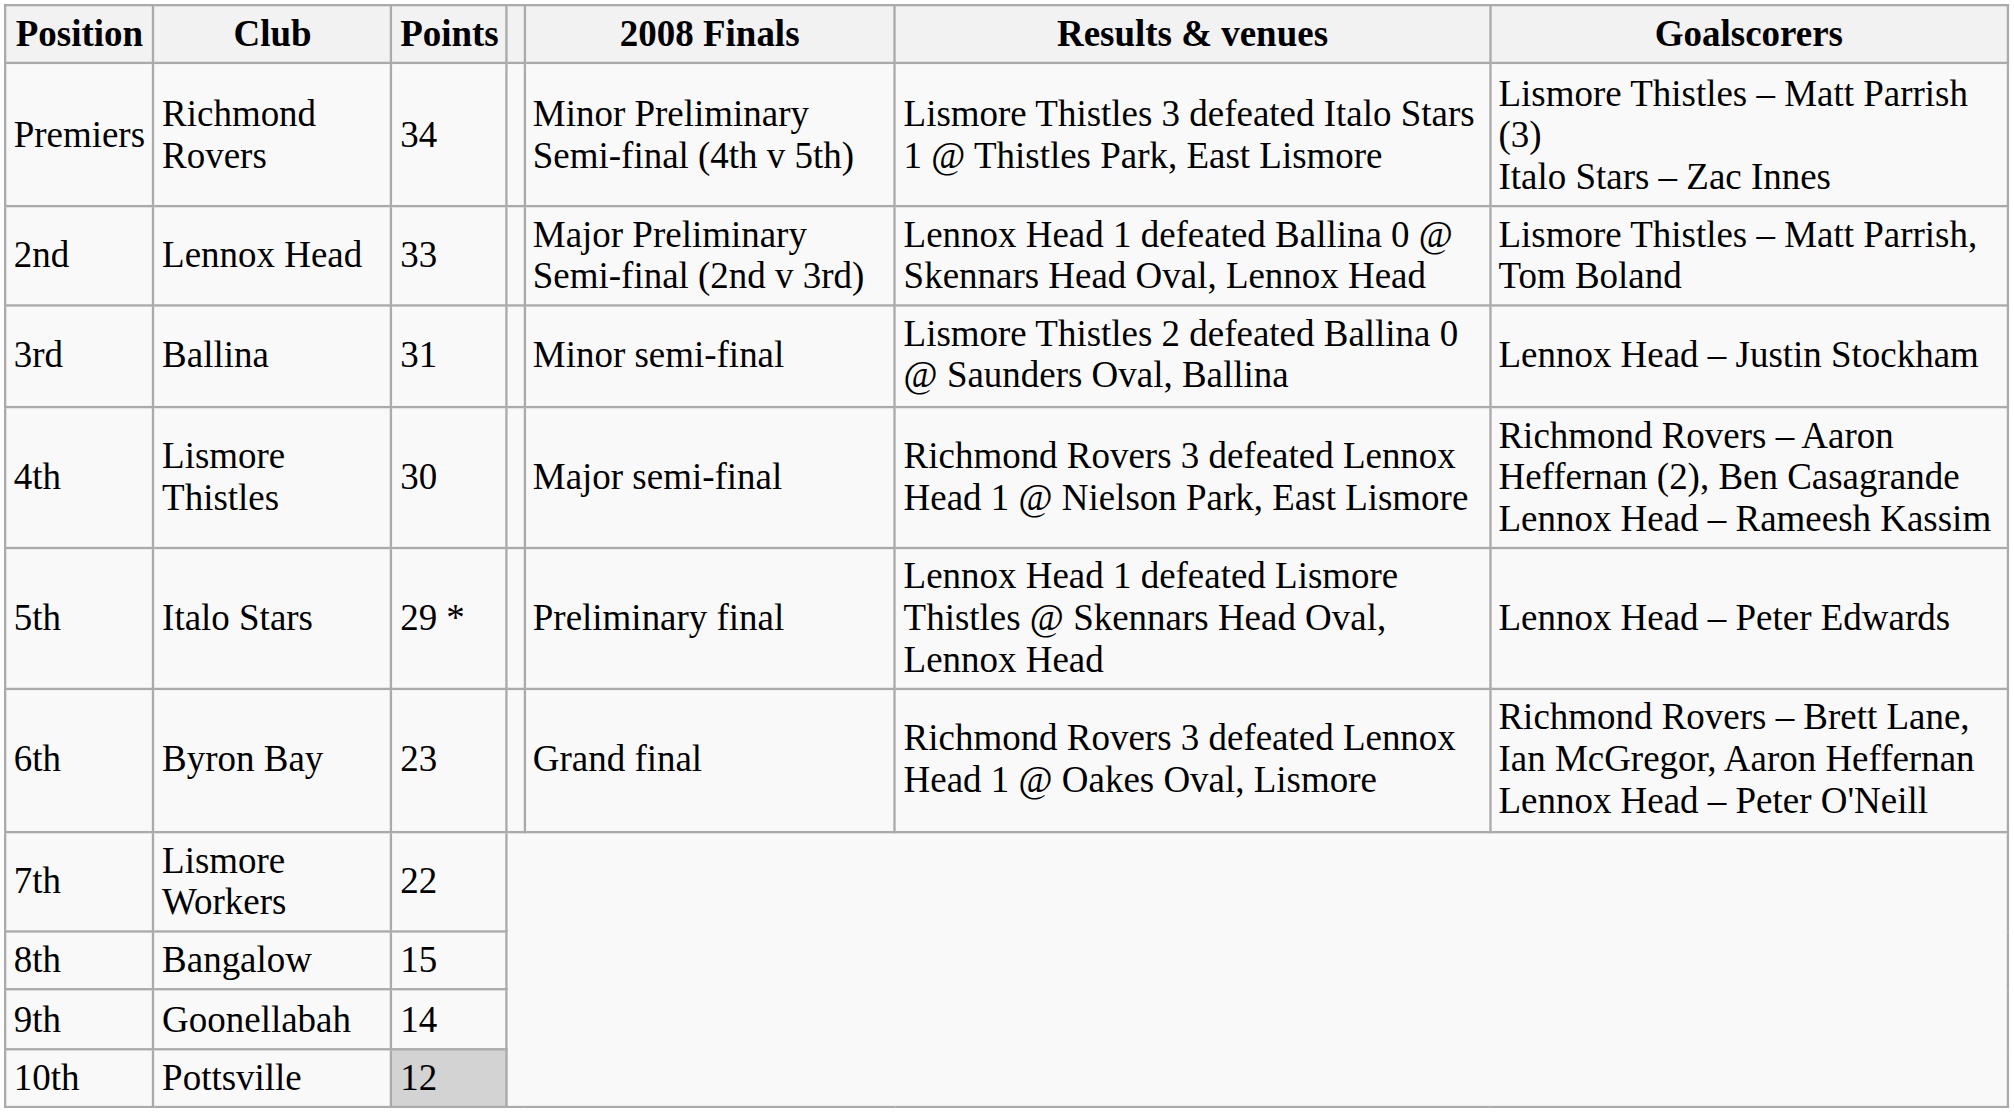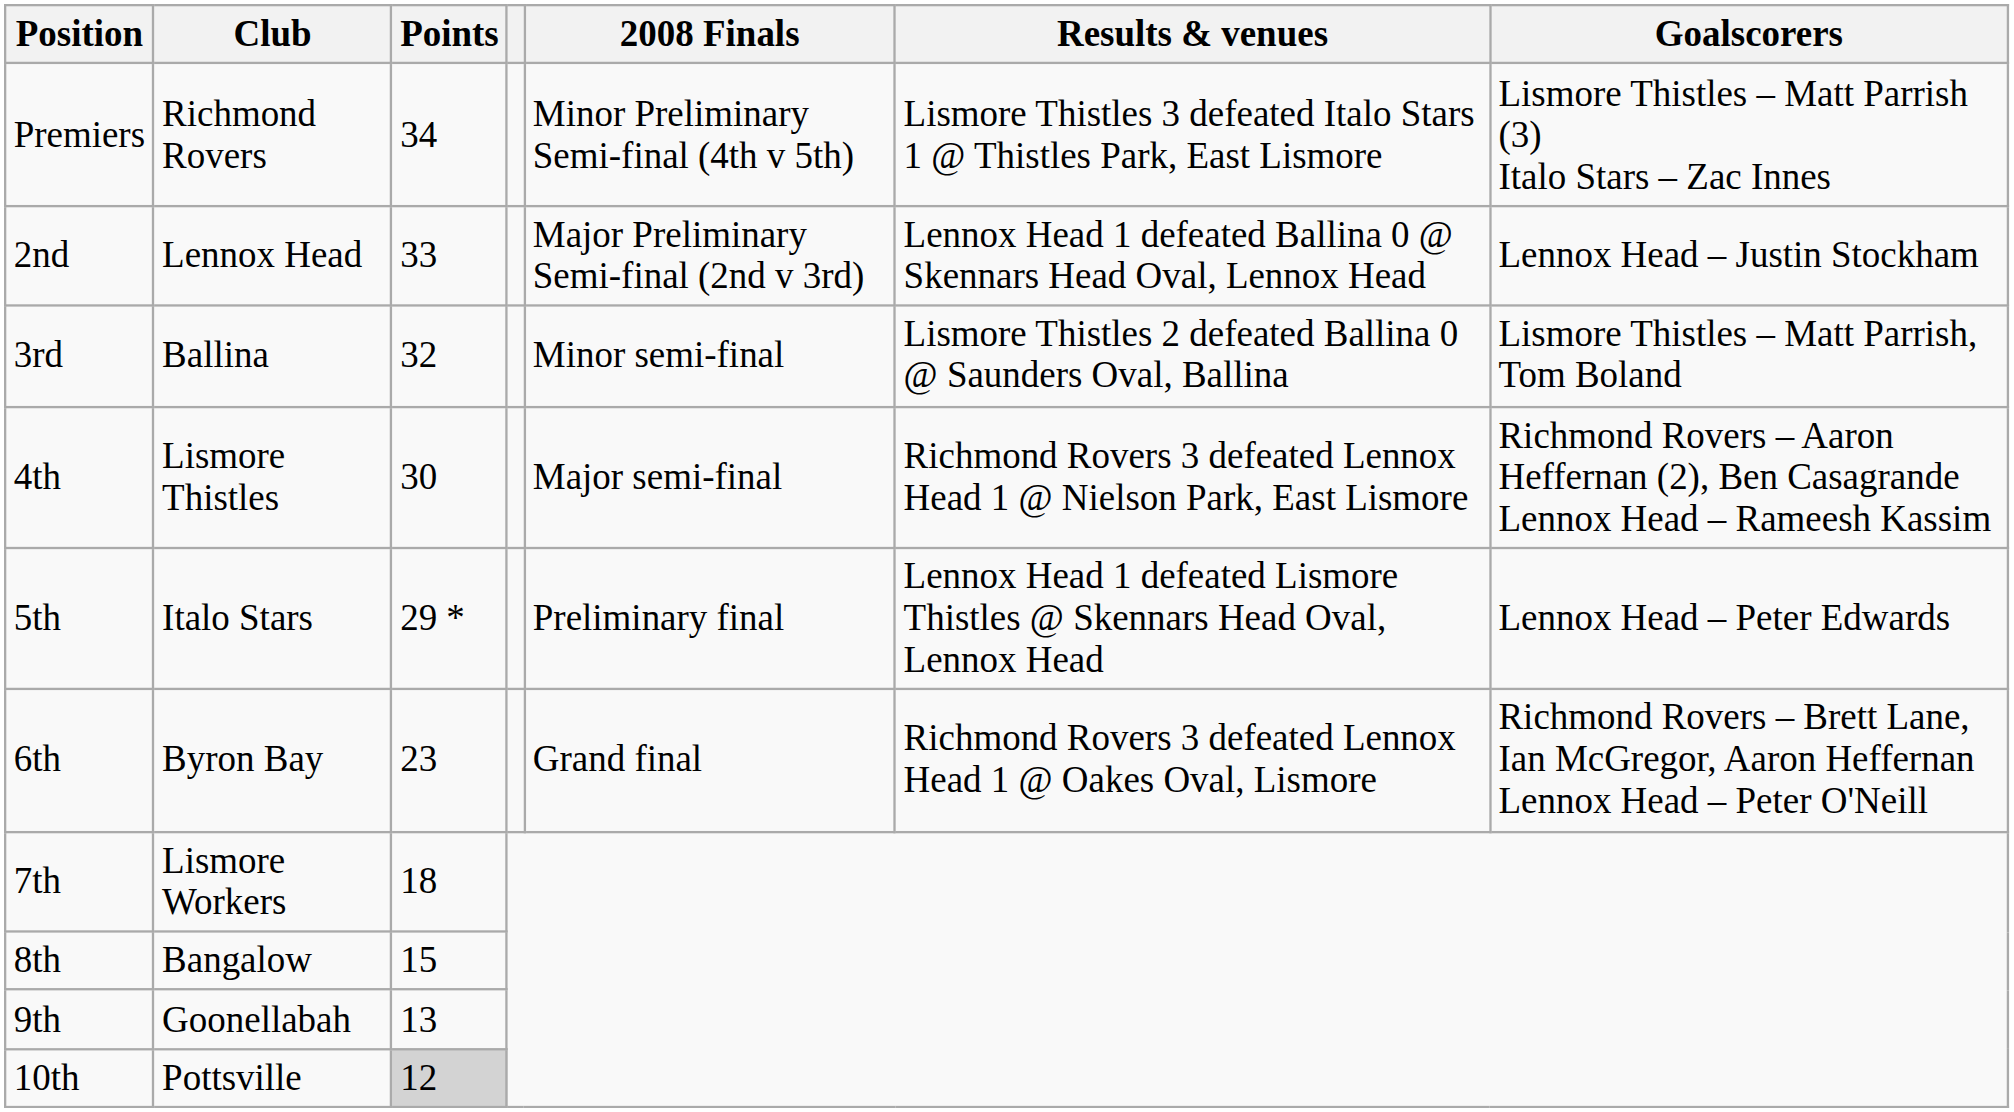 <table class="wikitable">
 <tr>
 <th>Position</th>
 <th>Club</th>
 <th>Points</th>
 <th></th>
 <th>2008 Finals</th>
 <th>Results & venues</th>
 <th>Goalscorers</th>
 </tr>
 <tr>
 <td>Premiers</td>
 <td>Richmond Rovers</td>
 <td>34</td>
 <td></td>
 <td>Minor Preliminary Semi-final (4th v 5th)</td>
 <td>Lismore Thistles 3 defeated Italo Stars 1 @ Thistles Park, East Lismore</td>
 <td>Lismore Thistles – Matt Parrish (3)<br>Italo Stars – Zac Innes</td>
 </tr>
 <tr>
 <td>2nd</td>
 <td>Lennox Head</td>
 <td>33</td>
 <td></td>
 <td>Major Preliminary Semi-final (2nd v 3rd)</td>
 <td>Lennox Head 1 defeated Ballina 0 @ Skennars Head Oval, Lennox Head</td>
-<td>Lismore Thistles – Matt Parrish, Tom Boland</td>
+<td>Lennox Head – Justin Stockham</td>
 </tr>
 <tr>
 <td>3rd</td>
 <td>Ballina</td>
-<td>31</td>
+<td>32</td>
 <td></td>
 <td>Minor semi-final</td>
 <td>Lismore Thistles 2 defeated Ballina 0 @ Saunders Oval, Ballina</td>
-<td>Lennox Head – Justin Stockham</td>
+<td>Lismore Thistles – Matt Parrish, Tom Boland</td>
 </tr>
 <tr>
 <td>4th</td>
 <td>Lismore Thistles</td>
 <td>30</td>
 <td></td>
 <td>Major semi-final</td>
 <td>Richmond Rovers 3 defeated Lennox Head 1 @ Nielson Park, East Lismore</td>
 <td>Richmond Rovers – Aaron Heffernan (2), Ben Casagrande<br>Lennox Head – Rameesh Kassim</td>
 </tr>
 <tr>
 <td>5th</td>
 <td>Italo Stars</td>
 <td>29 *</td>
 <td></td>
 <td>Preliminary final</td>
 <td>Lennox Head 1 defeated Lismore Thistles @ Skennars Head Oval, Lennox Head</td>
 <td>Lennox Head – Peter Edwards</td>
 </tr>
 <tr>
 <td>6th</td>
 <td>Byron Bay</td>
 <td>23</td>
 <td></td>
 <td>Grand final</td>
 <td>Richmond Rovers 3 defeated Lennox Head 1 @ Oakes Oval, Lismore</td>
 <td>Richmond Rovers – Brett Lane, Ian McGregor, Aaron Heffernan<br>Lennox Head – Peter O'Neill</td>
 </tr>
 <tr>
 <td>7th</td>
 <td>Lismore Workers</td>
-<td>22</td>
+<td>18</td>
 </tr>
 <tr>
 <td>8th</td>
 <td>Bangalow</td>
 <td>15</td>
 </tr>
 <tr>
 <td>9th</td>
 <td>Goonellabah</td>
-<td>14</td>
+<td>13</td>
 </tr>
 <tr>
 <td>10th</td>
 <td>Pottsville</td>
 <td style="background: lightgrey;">12</td>
 </tr>
 </table>
